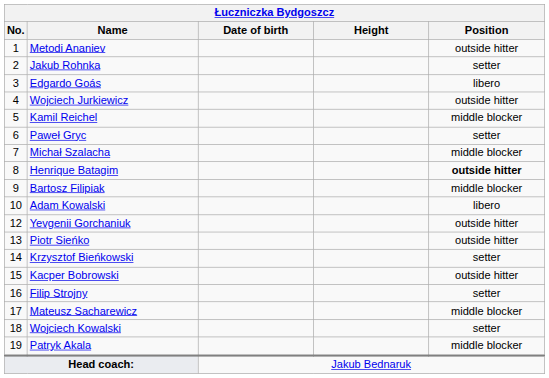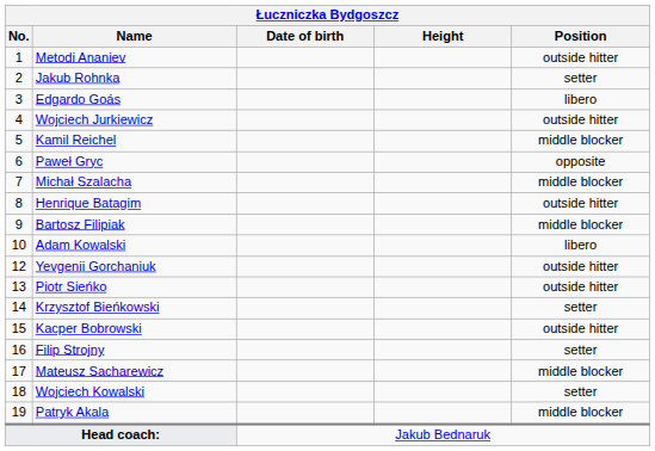 <table class="wikitable collapsible collapsed" style="font-size:100%; text-align:center">
 <tr>
 <th colspan=5 style="width:30em"><a href='#'>Łuczniczka Bydgoszcz</a></th>
 </tr>
 <tr>
 <th>No.</th>
 <th style="width:15em">Name</th>
 <th style="width:10em">Date of birth</th>
 <th style="width:10em">Height</th>
 <th style="width:10em">Position</th>
 </tr>
 <tr>
 <td>1</td>
 <td align=left> <a href='#'>Metodi Ananiev</a></td>
 <td align=right></td>
 <td></td>
 <td>outside hitter</td>
 </tr>
 <tr>
 <td>2</td>
 <td align=left> <a href='#'>Jakub Rohnka</a></td>
 <td align=right></td>
 <td></td>
 <td>setter</td>
 </tr>
 <tr>
 <td>3</td>
 <td align=left> <a href='#'>Edgardo Goás</a></td>
 <td align=right></td>
 <td></td>
 <td>libero</td>
 </tr>
 <tr>
 <td>4</td>
 <td align=left> <a href='#'>Wojciech Jurkiewicz</a></td>
 <td align=right></td>
 <td></td>
 <td>outside hitter</td>
 </tr>
 <tr>
 <td>5</td>
 <td align=left> <a href='#'>Kamil Reichel</a></td>
 <td align=right></td>
 <td></td>
 <td>middle blocker</td>
 </tr>
 <tr>
 <td>6</td>
 <td align=left> <a href='#'>Paweł Gryc</a></td>
 <td align=right></td>
 <td></td>
-<td>setter</td>
+<td>opposite</td>
 </tr>
 <tr>
 <td>7</td>
 <td align=left> <a href='#'>Michał Szalacha</a></td>
 <td align=right></td>
 <td></td>
 <td>middle blocker</td>
 </tr>
 <tr>
 <td>8</td>
 <td align=left> <a href='#'>Henrique Batagim</a></td>
 <td align=right></td>
 <td></td>
-<td><strong>outside hitter</strong></td>
+<td>outside hitter</td>
 </tr>
 <tr>
 <td>9</td>
 <td align=left> <a href='#'>Bartosz Filipiak</a></td>
 <td align=right></td>
 <td></td>
 <td>middle blocker</td>
 </tr>
 <tr>
 <td>10</td>
 <td align=left> <a href='#'>Adam Kowalski</a></td>
 <td align=right></td>
 <td></td>
 <td>libero</td>
 </tr>
 <tr>
 <td>12</td>
 <td align=left> <a href='#'>Yevgenii Gorchaniuk</a></td>
 <td align=right></td>
 <td></td>
 <td>outside hitter</td>
 </tr>
 <tr>
 <td>13</td>
 <td align=left> <a href='#'>Piotr Sieńko</a></td>
 <td align=right></td>
 <td></td>
 <td>outside hitter</td>
 </tr>
 <tr>
 <td>14</td>
 <td align=left> <a href='#'>Krzysztof Bieńkowski</a></td>
 <td align=right></td>
 <td></td>
 <td>setter</td>
 </tr>
 <tr>
 <td>15</td>
 <td align=left> <a href='#'>Kacper Bobrowski</a></td>
 <td align=right></td>
 <td></td>
 <td>outside hitter</td>
 </tr>
 <tr>
 <td>16</td>
 <td align=left> <a href='#'>Filip Strojny</a></td>
 <td align=right></td>
 <td></td>
 <td>setter</td>
 </tr>
 <tr>
 <td>17</td>
 <td align=left> <a href='#'>Mateusz Sacharewicz</a></td>
 <td align=right></td>
 <td></td>
 <td>middle blocker</td>
 </tr>
 <tr>
 <td>18</td>
 <td align=left> <a href='#'>Wojciech Kowalski</a></td>
 <td align=right></td>
 <td></td>
 <td>setter</td>
 </tr>
 <tr>
 <td>19</td>
 <td align=left> <a href='#'>Patryk Akala</a></td>
 <td align=right></td>
 <td></td>
 <td>middle blocker</td>
 </tr>
 <tr style="border-top: 3px solid grey">
 <td colspan=2 style="background:#EAECF0"><strong>Head coach:</strong></td>
 <td colspan=3> <a href='#'>Jakub Bednaruk</a></td>
 </tr>
 </table>
